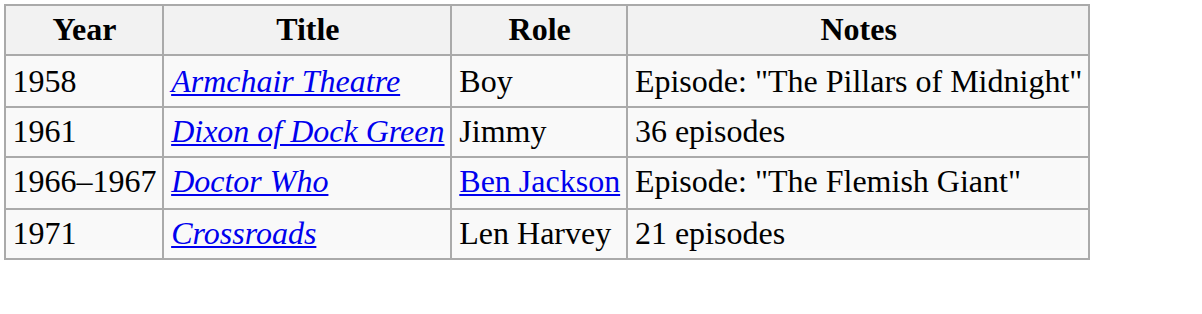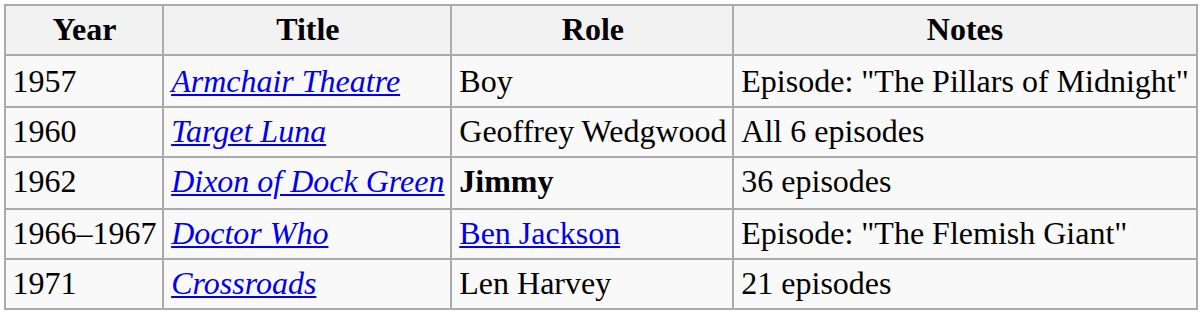 <table class="wikitable">
 <tr>
 <th>Year</th>
 <th>Title</th>
 <th>Role</th>
 <th>Notes</th>
 </tr>
 <tr>
-<td>1958</td>
+<td>1957</td>
 <td><em><a href='#'>Armchair Theatre</a></em></td>
 <td>Boy</td>
 <td>Episode: "The Pillars of Midnight"</td>
 </tr>
 <tr>
-<td>1961</td>
+<td>1960</td>
+<td><em><a href='#'>Target Luna</a></em></td>
+<td>Geoffrey Wedgwood</td>
+<td>All 6 episodes</td>
+</tr>
+<tr>
+<td>1962</td>
 <td><em><a href='#'>Dixon of Dock Green</a></em></td>
-<td>Jimmy</td>
+<td><strong>Jimmy</strong></td>
 <td>36 episodes</td>
 </tr>
 <tr>
 <td>1966–1967</td>
 <td><em><a href='#'>Doctor Who</a></em></td>
 <td><a href='#'>Ben Jackson</a></td>
 <td>Episode: "The Flemish Giant"</td>
 </tr>
 <tr>
 <td>1971</td>
 <td><em><a href='#'>Crossroads</a></em></td>
 <td>Len Harvey</td>
 <td>21 episodes</td>
 </tr>
 </table>
